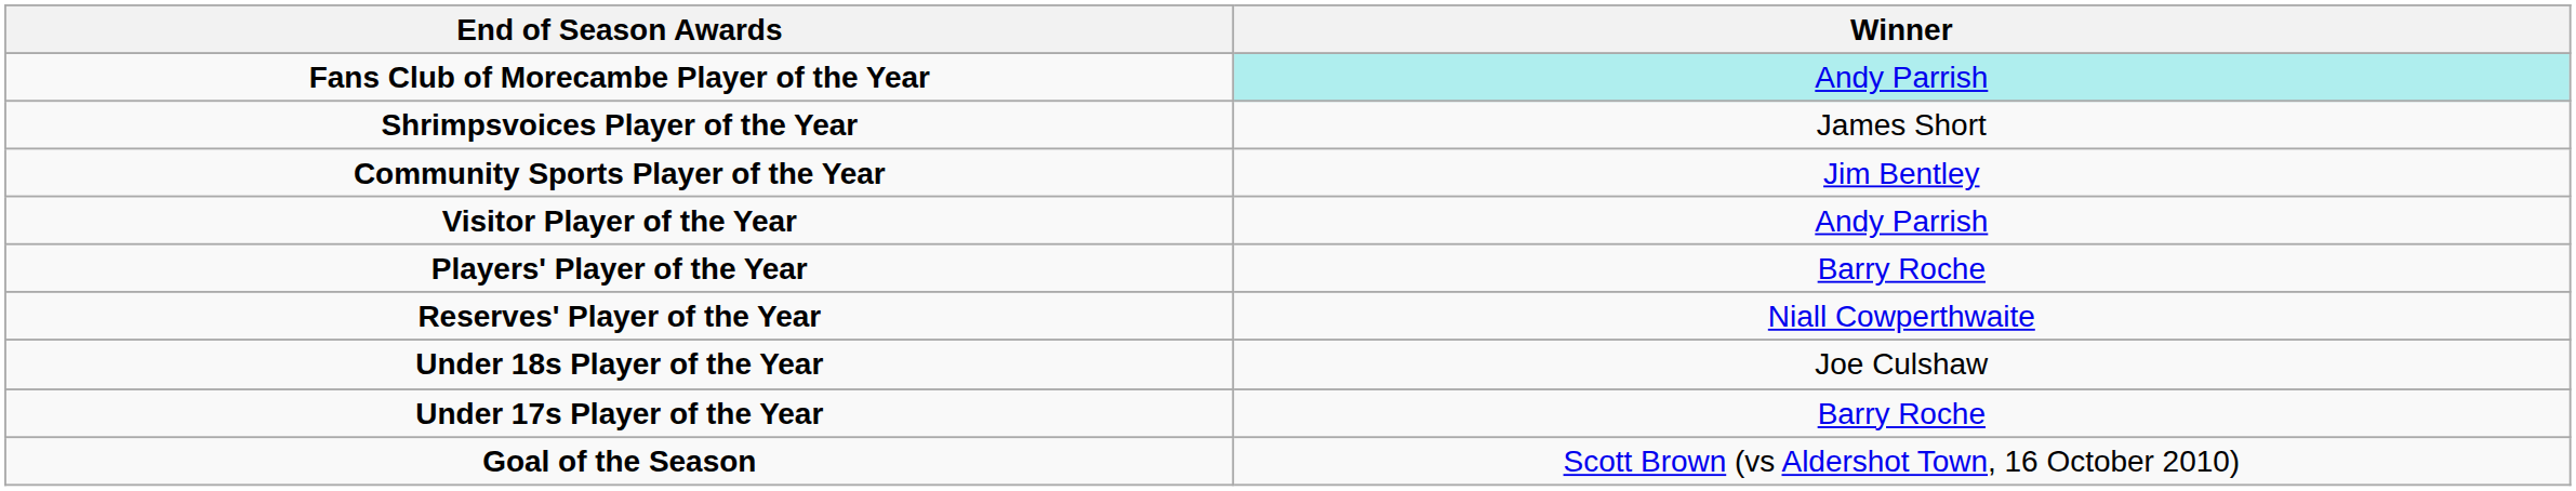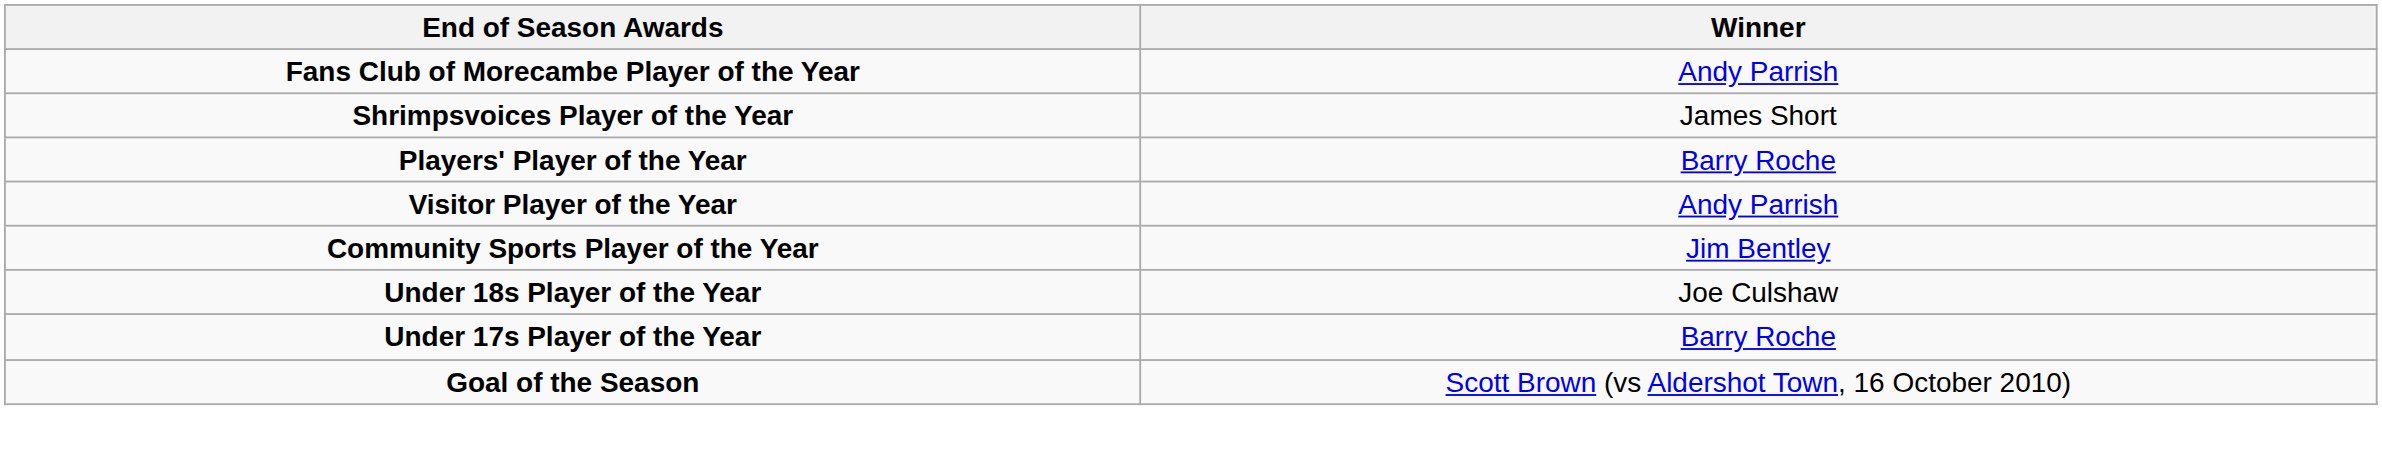 <table class="wikitable" style="text-align:center; font-size:95%;width:65%; text-align:left">
 <tr>
 <th><strong>End of Season Awards</strong></th>
 <th><strong>Winner</strong></th>
 </tr>
 <tr --->
 <td align="center"><strong>Fans Club of Morecambe Player of the Year</strong></td>
-<td align="center" style="background: paleturquoise;"><a href='#'>Andy Parrish</a></td>
+<td align="center"><a href='#'>Andy Parrish</a></td>
 </tr>
 <tr --->
 <td align="center"><strong>Shrimpsvoices Player of the Year</strong></td>
 <td align="center">James Short</td>
 </tr>
 <tr --->
-<td align="center"><strong>Community Sports Player of the Year</strong></td>
-<td align="center"><a href='#'>Jim Bentley</a></td>
+<td align="center"><strong>Players' Player of the Year</strong></td>
+<td align="center"><a href='#'>Barry Roche</a></td>
 </tr>
 <tr --->
 <td align="center"><strong>Visitor Player of the Year</strong></td>
 <td align="center"><a href='#'>Andy Parrish</a></td>
 </tr>
 <tr --->
-<td align="center"><strong>Players' Player of the Year</strong></td>
-<td align="center"><a href='#'>Barry Roche</a></td>
-</tr>
-<tr --->
-<td align="center"><strong>Reserves' Player of the Year</strong></td>
-<td align="center"><a href='#'>Niall Cowperthwaite</a></td>
+<td align="center"><strong>Community Sports Player of the Year</strong></td>
+<td align="center"><a href='#'>Jim Bentley</a></td>
 </tr>
 <tr --->
 <td align="center"><strong>Under 18s Player of the Year</strong></td>
 <td align="center">Joe Culshaw</td>
 </tr>
 <tr --->
 <td align="center"><strong>Under 17s Player of the Year</strong></td>
 <td align="center"><a href='#'>Barry Roche</a></td>
 </tr>
 <tr --->
 <td align="center"><strong>Goal of the Season</strong></td>
 <td align="center"><a href='#'>Scott Brown</a> (vs <a href='#'>Aldershot Town</a>, 16 October 2010)</td>
 </tr>
 </table>
